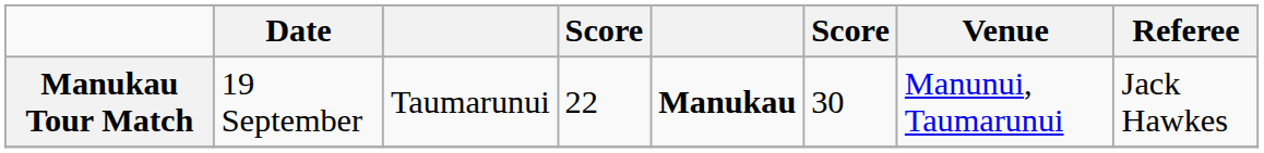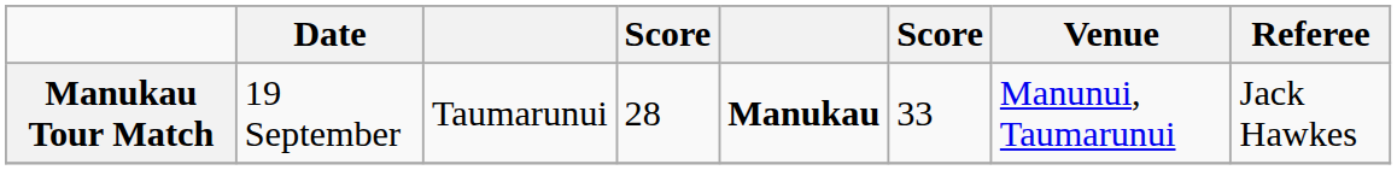 <table class="wikitable mw-collapsible">
 <tr>
 <td></td>
 <th scope="col">Date</th>
 <th scope="col"></th>
 <th scope="col">Score</th>
 <th scope="col"></th>
 <th scope="col">Score</th>
 <th scope="col">Venue</th>
 <th scope="col">Referee</th>
 </tr>
 <tr>
 <th scope="row">Manukau Tour Match</th>
 <td>19 September </td>
 <td>Taumarunui</td>
-<td>22</td>
+<td>28</td>
 <td><strong>Manukau</strong></td>
-<td>30</td>
+<td>33</td>
 <td><a href='#'>Manunui</a>, <a href='#'>Taumarunui</a></td>
 <td>Jack Hawkes</td>
 </tr>
 <tr>
 </tr>
 </table>
